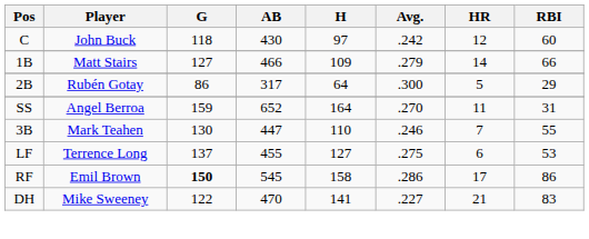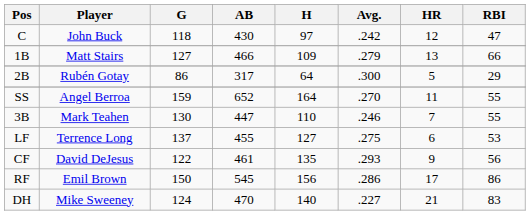 <table class="wikitable sortable">
 <tr>
 <th bgcolor="#DDDDFF" width="5%">Pos</th>
 <th bgcolor="#DDDDFF" width="16%">Player</th>
 <th bgcolor="#DDDDFF" width="9%">G</th>
 <th bgcolor="#DDDDFF" width="9%">AB</th>
 <th bgcolor="#DDDDFF" width="9%">H</th>
 <th bgcolor="#DDDDFF" width="9%">Avg.</th>
 <th bgcolor="#DDDDFF" width="9%">HR</th>
 <th bgcolor="#DDDDFF" width="9%">RBI</th>
 </tr>
 <tr align="center">
 <td>C</td>
 <td><a href='#'>John Buck</a></td>
 <td>118</td>
 <td>430</td>
 <td>97</td>
 <td>.242</td>
 <td>12</td>
-<td>60</td>
+<td>47</td>
 </tr>
 <tr>
 </tr>
 <tr align="center">
 <td>1B</td>
 <td><a href='#'>Matt Stairs</a></td>
 <td>127</td>
 <td>466</td>
 <td>109</td>
 <td>.279</td>
-<td>14</td>
+<td>13</td>
 <td>66</td>
 </tr>
 <tr>
 </tr>
 <tr align="center">
 <td>2B</td>
 <td><a href='#'>Rubén Gotay</a></td>
 <td>86</td>
 <td>317</td>
 <td>64</td>
 <td>.300</td>
 <td>5</td>
 <td>29</td>
 </tr>
 <tr>
 </tr>
 <tr align="center">
 <td>SS</td>
 <td><a href='#'>Angel Berroa</a></td>
 <td>159</td>
 <td>652</td>
 <td>164</td>
 <td>.270</td>
 <td>11</td>
-<td>31</td>
+<td>55</td>
 </tr>
 <tr align=center>
 <td>3B</td>
 <td><a href='#'>Mark Teahen</a></td>
 <td>130</td>
 <td>447</td>
 <td>110</td>
 <td>.246</td>
 <td>7</td>
 <td>55</td>
 </tr>
 <tr align=center>
 <td>LF</td>
 <td><a href='#'>Terrence Long</a></td>
 <td>137</td>
 <td>455</td>
 <td>127</td>
 <td>.275</td>
 <td>6</td>
 <td>53</td>
 </tr>
 <tr align=center>
+<td>CF</td>
+<td><a href='#'>David DeJesus</a></td>
+<td>122</td>
+<td>461</td>
+<td>135</td>
+<td>.293</td>
+<td>9</td>
+<td>56</td>
+</tr>
+<tr align=center>
 <td>RF</td>
 <td><a href='#'>Emil Brown</a></td>
-<td><strong>150</strong></td>
+<td>150</td>
 <td>545</td>
-<td>158</td>
+<td>156</td>
 <td>.286</td>
 <td>17</td>
 <td>86</td>
 </tr>
 <tr align=center>
 <td>DH</td>
 <td><a href='#'>Mike Sweeney</a></td>
-<td>122</td>
+<td>124</td>
 <td>470</td>
-<td>141</td>
+<td>140</td>
 <td>.227</td>
 <td>21</td>
 <td>83</td>
 </tr>
 </table>
